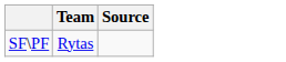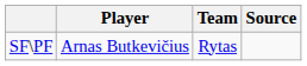 <table class="wikitable" style="text-align: center">
 <tr>
 <th align="center"></th>
+<th align="center">Player</th>
 <th align="center">Team</th>
 <th align="center">Source</th>
 </tr>
 <tr>
 <td align=center><a href='#'>SF</a>\<a href='#'>PF</a></td>
+<td> <a href='#'>Arnas Butkevičius</a></td>
 <td><a href='#'>Rytas</a></td>
 <td></td>
 </tr>
 </table>
